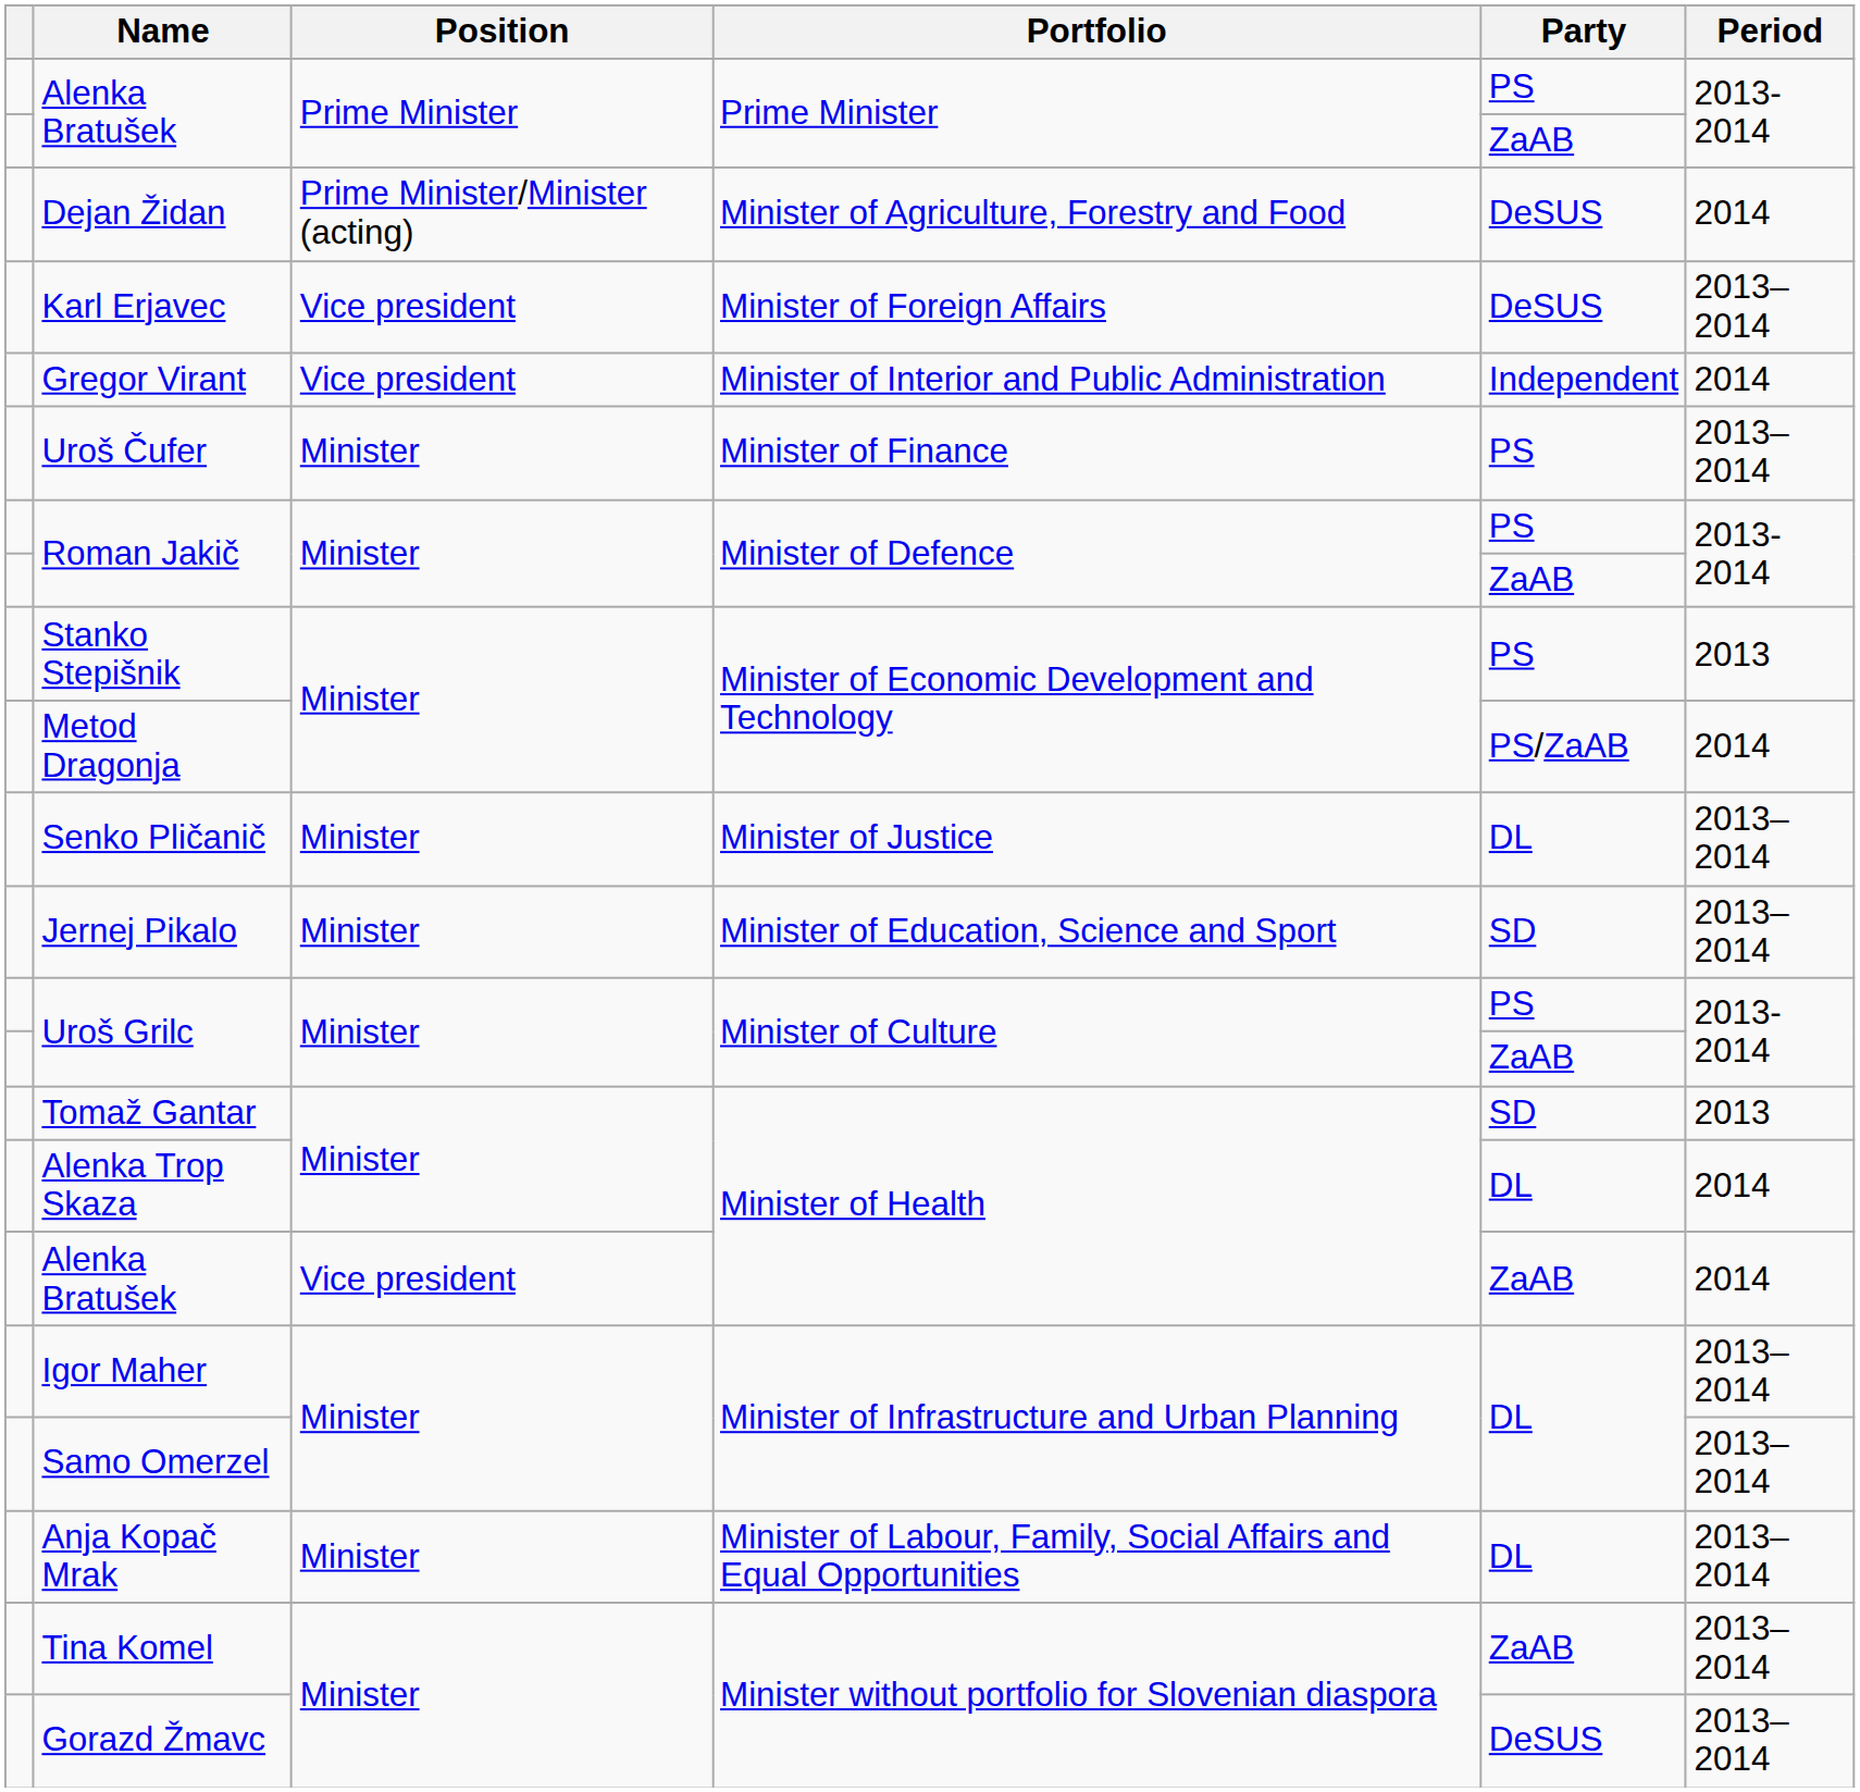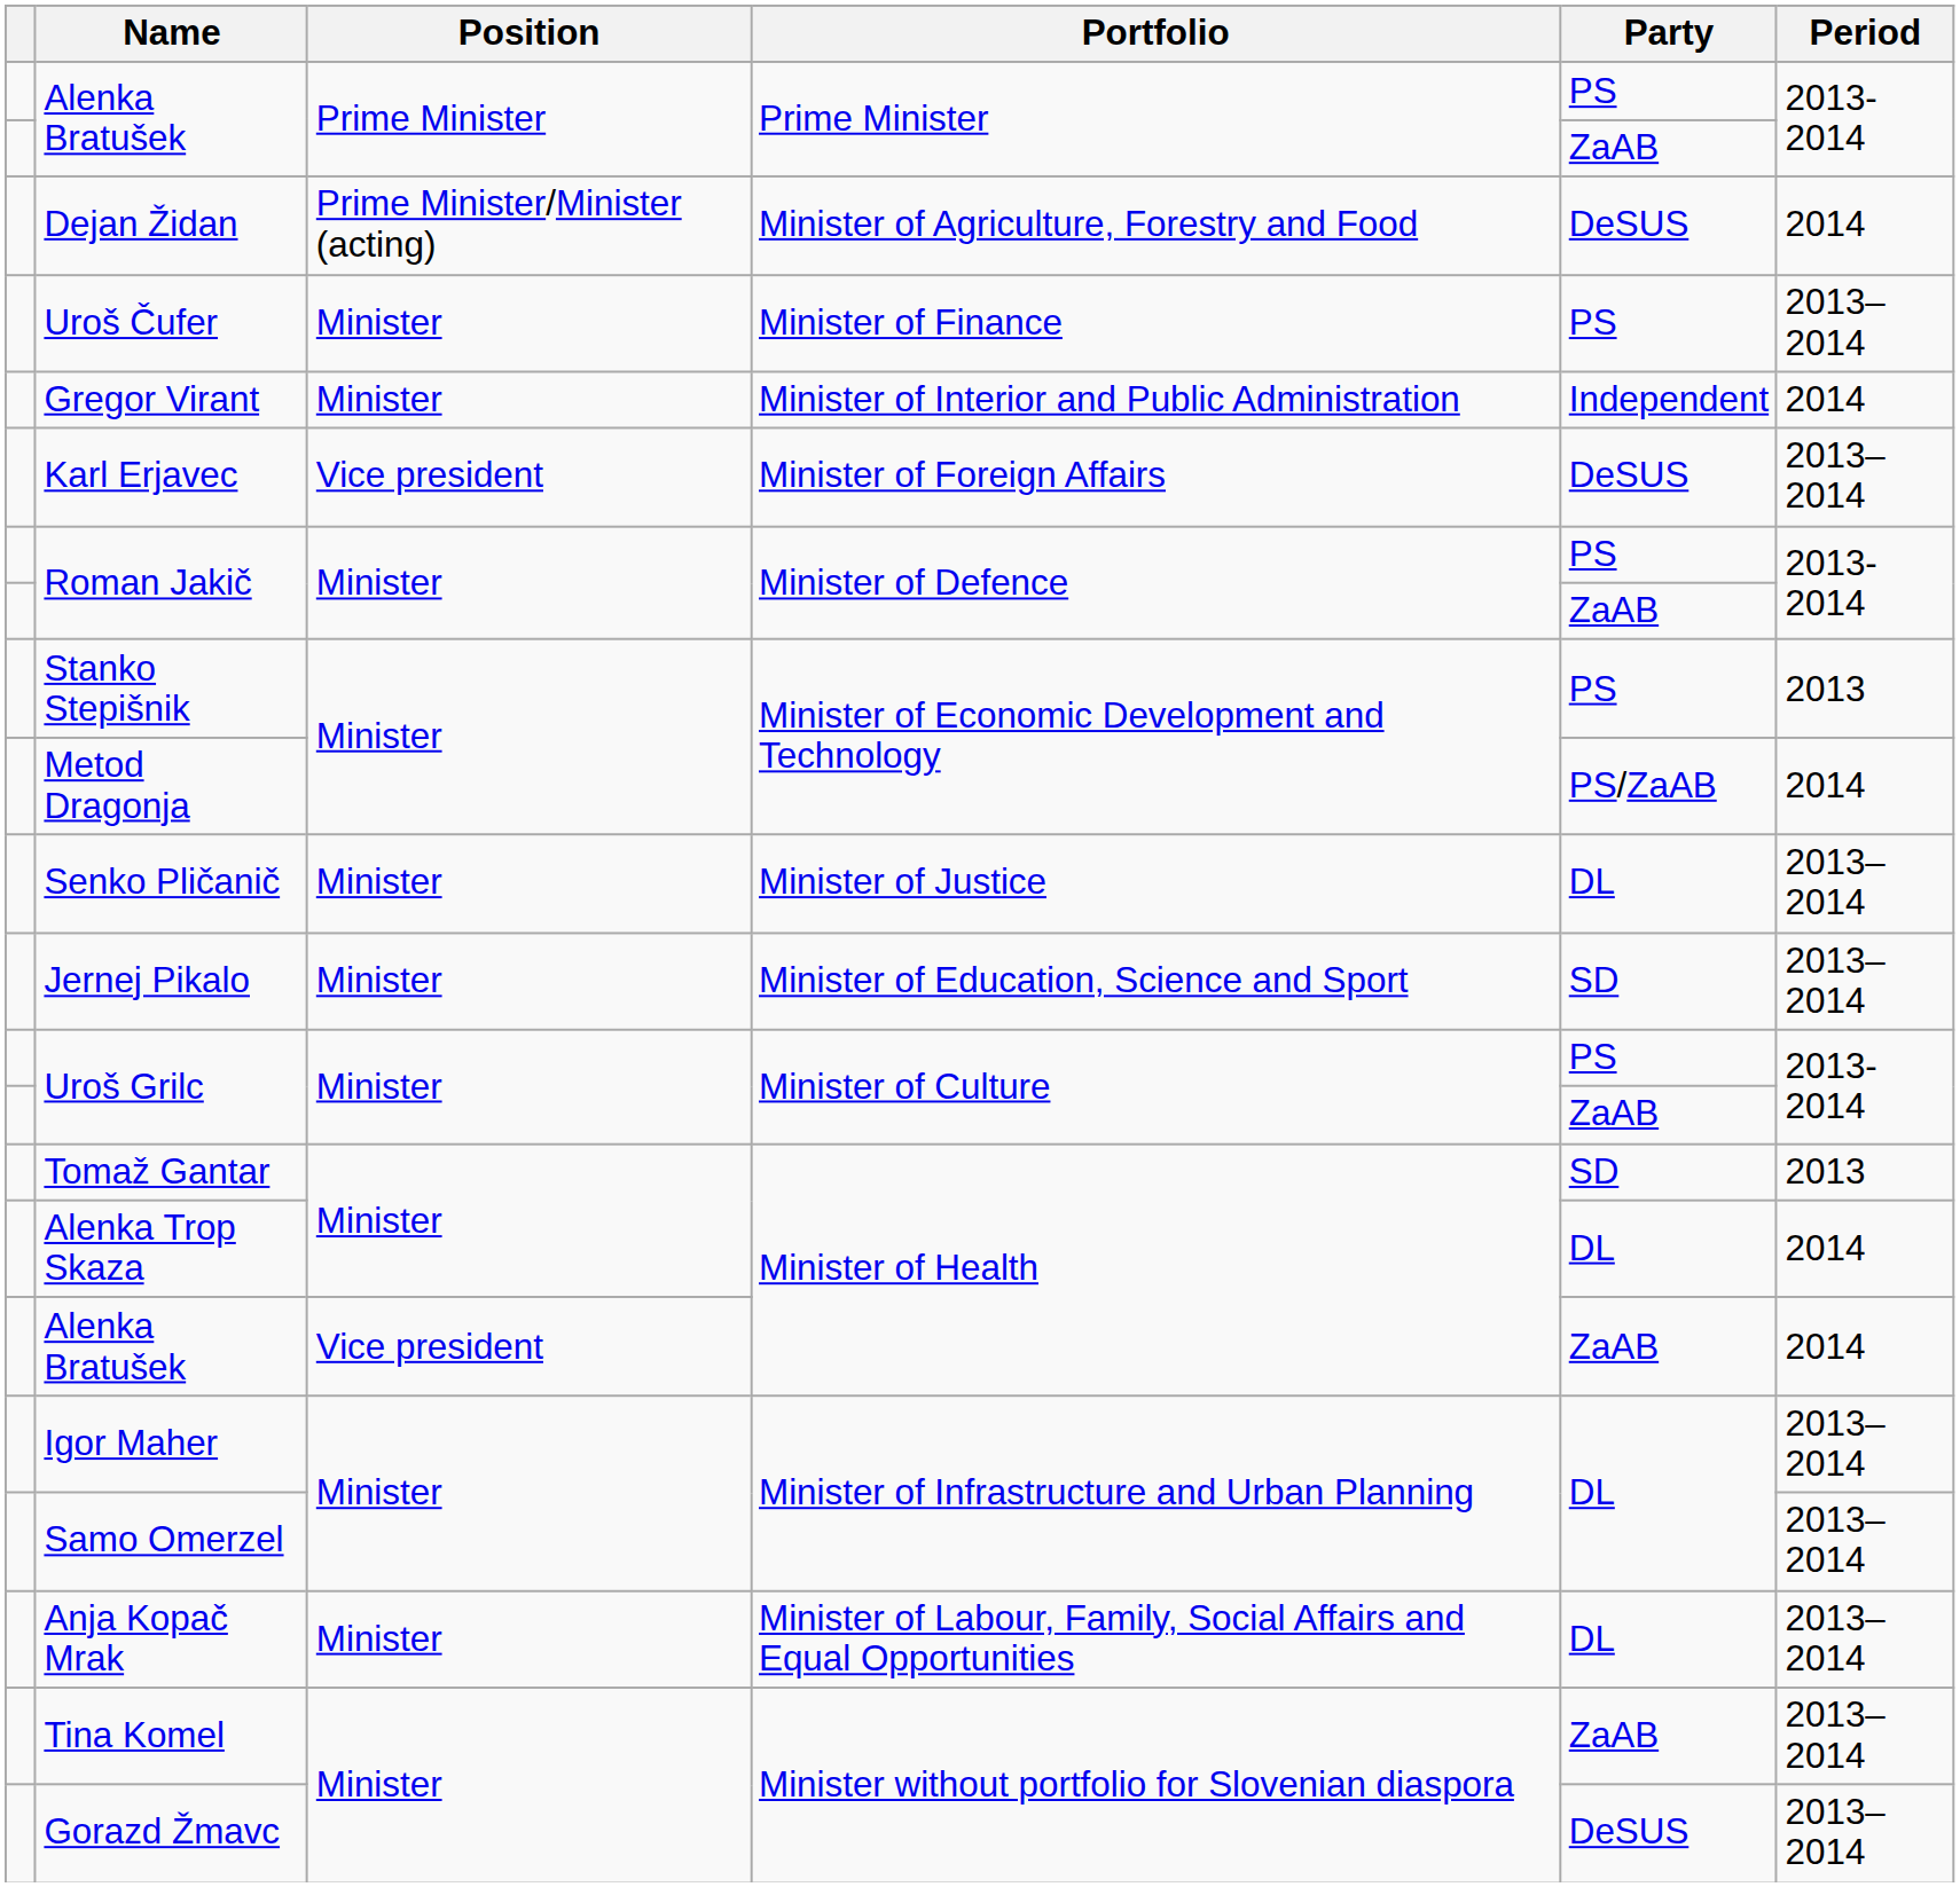 <table class="wikitable sortable" style="border-collapse:collapse; border:#555">
 <tr>
 <th class="unsortable" width=6px></th>
 <th>Name</th>
 <th>Position</th>
 <th>Portfolio</th>
 <th>Party</th>
 <th>Period</th>
 </tr>
 <tr>
 <td></td>
 <td rowspan="2"><a href='#'>Alenka Bratušek</a></td>
 <td rowspan="2"><a href='#'>Prime Minister</a></td>
 <td rowspan="2"><a href='#'>Prime Minister</a></td>
 <td><a href='#'>PS</a></td>
 <td rowspan="2">2013-2014</td>
 </tr>
 <tr>
 <td></td>
 <td><a href='#'>ZaAB</a></td>
 </tr>
 <tr>
 <td></td>
 <td><a href='#'>Dejan Židan</a></td>
 <td><a href='#'>Prime Minister</a>/<a href='#'>Minister</a> (acting)</td>
 <td><a href='#'>Minister of Agriculture, Forestry and Food</a></td>
 <td><a href='#'>DeSUS</a></td>
 <td>2014</td>
 </tr>
 <tr>
 <td></td>
-<td><a href='#'>Karl Erjavec</a></td>
-<td><a href='#'>Vice president</a></td>
-<td><a href='#'>Minister of Foreign Affairs</a></td>
-<td><a href='#'>DeSUS</a></td>
+<td><a href='#'>Uroš Čufer</a></td>
+<td><a href='#'>Minister</a></td>
+<td><a href='#'>Minister of Finance</a></td>
+<td><a href='#'>PS</a></td>
 <td>2013–2014</td>
 </tr>
 <tr>
 <td></td>
 <td><a href='#'>Gregor Virant</a></td>
-<td><a href='#'>Vice president</a></td>
+<td><a href='#'>Minister</a></td>
 <td><a href='#'>Minister of Interior and Public Administration</a></td>
 <td><a href='#'>Independent</a></td>
 <td>2014</td>
 </tr>
 <tr>
 <td></td>
-<td><a href='#'>Uroš Čufer</a></td>
-<td><a href='#'>Minister</a></td>
-<td><a href='#'>Minister of Finance</a></td>
-<td><a href='#'>PS</a></td>
+<td><a href='#'>Karl Erjavec</a></td>
+<td><a href='#'>Vice president</a></td>
+<td><a href='#'>Minister of Foreign Affairs</a></td>
+<td><a href='#'>DeSUS</a></td>
 <td>2013–2014</td>
 </tr>
 <tr>
 <td></td>
 <td rowspan="2"><a href='#'>Roman Jakič</a></td>
 <td rowspan="2"><a href='#'>Minister</a></td>
 <td rowspan="2"><a href='#'>Minister of Defence</a></td>
 <td><a href='#'>PS</a></td>
 <td rowspan="2">2013-2014</td>
 </tr>
 <tr>
 <td></td>
 <td><a href='#'>ZaAB</a></td>
 </tr>
 <tr>
 <td></td>
 <td><a href='#'>Stanko Stepišnik</a></td>
 <td rowspan="2"><a href='#'>Minister</a></td>
 <td rowspan="2"><a href='#'>Minister of Economic Development and Technology</a></td>
 <td><a href='#'>PS</a></td>
 <td>2013</td>
 </tr>
 <tr>
 <td></td>
 <td><a href='#'>Metod Dragonja</a></td>
 <td><a href='#'>PS</a>/<a href='#'>ZaAB</a></td>
 <td>2014</td>
 </tr>
 <tr>
 <td></td>
 <td><a href='#'>Senko Pličanič</a></td>
 <td><a href='#'>Minister</a></td>
 <td><a href='#'>Minister of Justice</a></td>
 <td><a href='#'>DL</a></td>
 <td>2013–2014</td>
 </tr>
 <tr>
 <td></td>
 <td><a href='#'>Jernej Pikalo</a></td>
 <td><a href='#'>Minister</a></td>
 <td><a href='#'>Minister of Education, Science and Sport</a></td>
 <td><a href='#'>SD</a></td>
 <td>2013–2014</td>
 </tr>
 <tr>
 <td></td>
 <td rowspan="2"><a href='#'>Uroš Grilc</a></td>
 <td rowspan="2"><a href='#'>Minister</a></td>
 <td rowspan="2"><a href='#'>Minister of Culture</a></td>
 <td><a href='#'>PS</a></td>
 <td rowspan="2">2013-2014</td>
 </tr>
 <tr>
 <td></td>
 <td><a href='#'>ZaAB</a></td>
 </tr>
 <tr>
 <td></td>
 <td><a href='#'>Tomaž Gantar</a></td>
 <td rowspan="2"><a href='#'>Minister</a></td>
 <td rowspan="3"><a href='#'>Minister of Health</a></td>
 <td><a href='#'>SD</a></td>
 <td>2013</td>
 </tr>
 <tr>
 <td></td>
 <td><a href='#'>Alenka Trop Skaza</a></td>
 <td><a href='#'>DL</a></td>
 <td>2014</td>
 </tr>
 <tr>
 <td></td>
 <td><a href='#'>Alenka Bratušek</a></td>
 <td><a href='#'>Vice president</a></td>
 <td><a href='#'>ZaAB</a></td>
 <td>2014</td>
 </tr>
 <tr>
 <td></td>
 <td><a href='#'>Igor Maher</a></td>
 <td rowspan="2"><a href='#'>Minister</a></td>
 <td rowspan="2"><a href='#'>Minister of Infrastructure and Urban Planning</a></td>
 <td rowspan="2"><a href='#'>DL</a></td>
 <td>2013–2014</td>
 </tr>
 <tr>
 <td></td>
 <td><a href='#'>Samo Omerzel</a></td>
 <td>2013–2014</td>
 </tr>
 <tr>
 <td></td>
 <td><a href='#'>Anja Kopač Mrak</a></td>
 <td><a href='#'>Minister</a></td>
 <td><a href='#'>Minister of Labour, Family, Social Affairs and Equal Opportunities</a></td>
 <td><a href='#'>DL</a></td>
 <td>2013–2014</td>
 </tr>
 <tr>
 <td></td>
 <td><a href='#'>Tina Komel</a></td>
 <td rowspan="2"><a href='#'>Minister</a></td>
 <td rowspan="2"><a href='#'>Minister without portfolio for Slovenian diaspora</a></td>
 <td><a href='#'>ZaAB</a></td>
 <td>2013–2014</td>
 </tr>
 <tr>
 <td></td>
 <td><a href='#'>Gorazd Žmavc</a></td>
 <td><a href='#'>DeSUS</a></td>
 <td>2013–2014</td>
 </tr>
 <tr>
 </tr>
 </table>
